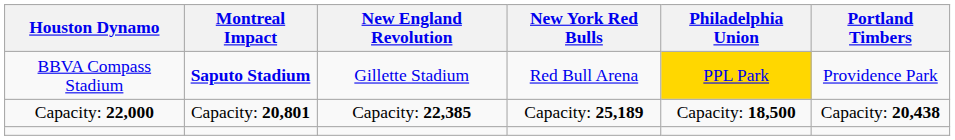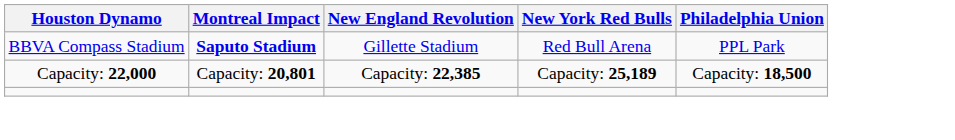 <table class="wikitable" style="text-align:center">
 <tr>
 <th><a href='#'>Houston Dynamo</a></th>
 <th><a href='#'>Montreal Impact</a></th>
 <th><a href='#'>New England Revolution</a></th>
 <th><a href='#'>New York Red Bulls</a></th>
 <th><a href='#'>Philadelphia Union</a></th>
-<th><a href='#'>Portland Timbers</a></th>
 </tr>
 <tr>
 <td><a href='#'>BBVA Compass Stadium</a></td>
 <td><strong><a href='#'>Saputo Stadium</a></strong></td>
 <td><a href='#'>Gillette Stadium</a></td>
 <td><a href='#'>Red Bull Arena</a></td>
-<td style="background: gold;"><a href='#'>PPL Park</a></td>
-<td><a href='#'>Providence Park</a></td>
+<td><a href='#'>PPL Park</a></td>
 </tr>
 <tr>
 <td>Capacity: <strong>22,000</strong></td>
 <td>Capacity: <strong>20,801</strong></td>
 <td>Capacity: <strong>22,385</strong></td>
 <td>Capacity: <strong>25,189</strong></td>
 <td>Capacity: <strong>18,500</strong></td>
-<td>Capacity: <strong>20,438</strong></td>
 </tr>
 <tr>
 <td></td>
 <td></td>
 <td></td>
 <td></td>
 <td></td>
-<td></td>
 </tr>
 </table>
